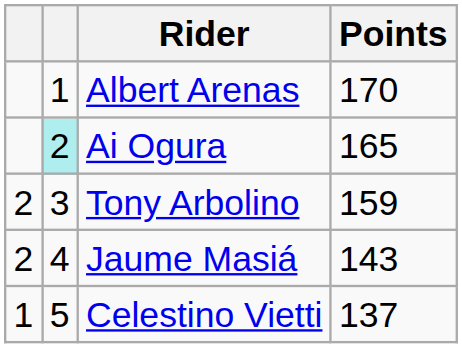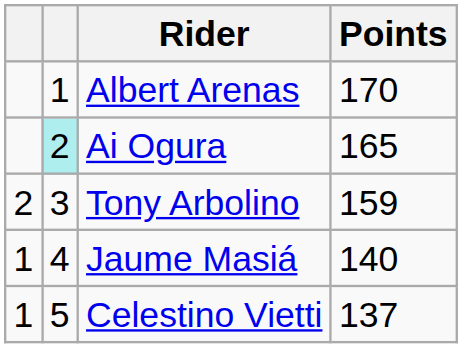 <table class="wikitable" style="font-size: 95%;">
 <tr>
 <th></th>
 <th></th>
 <th>Rider</th>
 <th>Points</th>
 </tr>
 <tr>
 <td></td>
 <td align=center>1</td>
 <td> <a href='#'>Albert Arenas</a></td>
 <td align=left>170</td>
 </tr>
 <tr>
 <td></td>
 <td align=center style="background: paleturquoise;">2</td>
 <td> <a href='#'>Ai Ogura</a></td>
 <td align=left>165</td>
 </tr>
 <tr>
 <td> 2</td>
 <td align=center>3</td>
 <td> <a href='#'>Tony Arbolino</a></td>
 <td align=left>159</td>
 </tr>
 <tr>
-<td> 2</td>
+<td> 1</td>
 <td align=center>4</td>
 <td> <a href='#'>Jaume Masiá</a></td>
-<td align=left>143</td>
+<td align=left>140</td>
 </tr>
 <tr>
 <td> 1</td>
 <td align=center>5</td>
 <td> <a href='#'>Celestino Vietti</a></td>
 <td align=left>137</td>
 </tr>
 </table>
